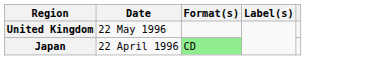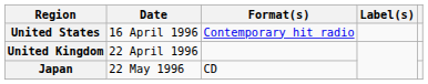 <table class="wikitable plainrowheaders">
 <tr>
 <th scope="col">Region</th>
 <th scope="col">Date</th>
 <th scope="col">Format(s)</th>
 <th scope="col">Label(s)</th>
 <th scope="col"></th>
 </tr>
 <tr>
+<th scope="row">United States</th>
+<td>16 April 1996</td>
+<td><a href='#'>Contemporary hit radio</a></td>
+<td></td>
+<td></td>
+</tr>
+<tr>
 <th scope="row">United Kingdom</th>
-<td>22 May 1996</td>
+<td>22 April 1996</td>
 <td></td>
 <td rowspan="2"></td>
 <td></td>
 </tr>
 <tr>
 <th scope="row">Japan</th>
-<td>22 April 1996</td>
-<td style="background: lightgreen;">CD</td>
+<td>22 May 1996</td>
+<td>CD</td>
 <td></td>
 </tr>
 </table>
